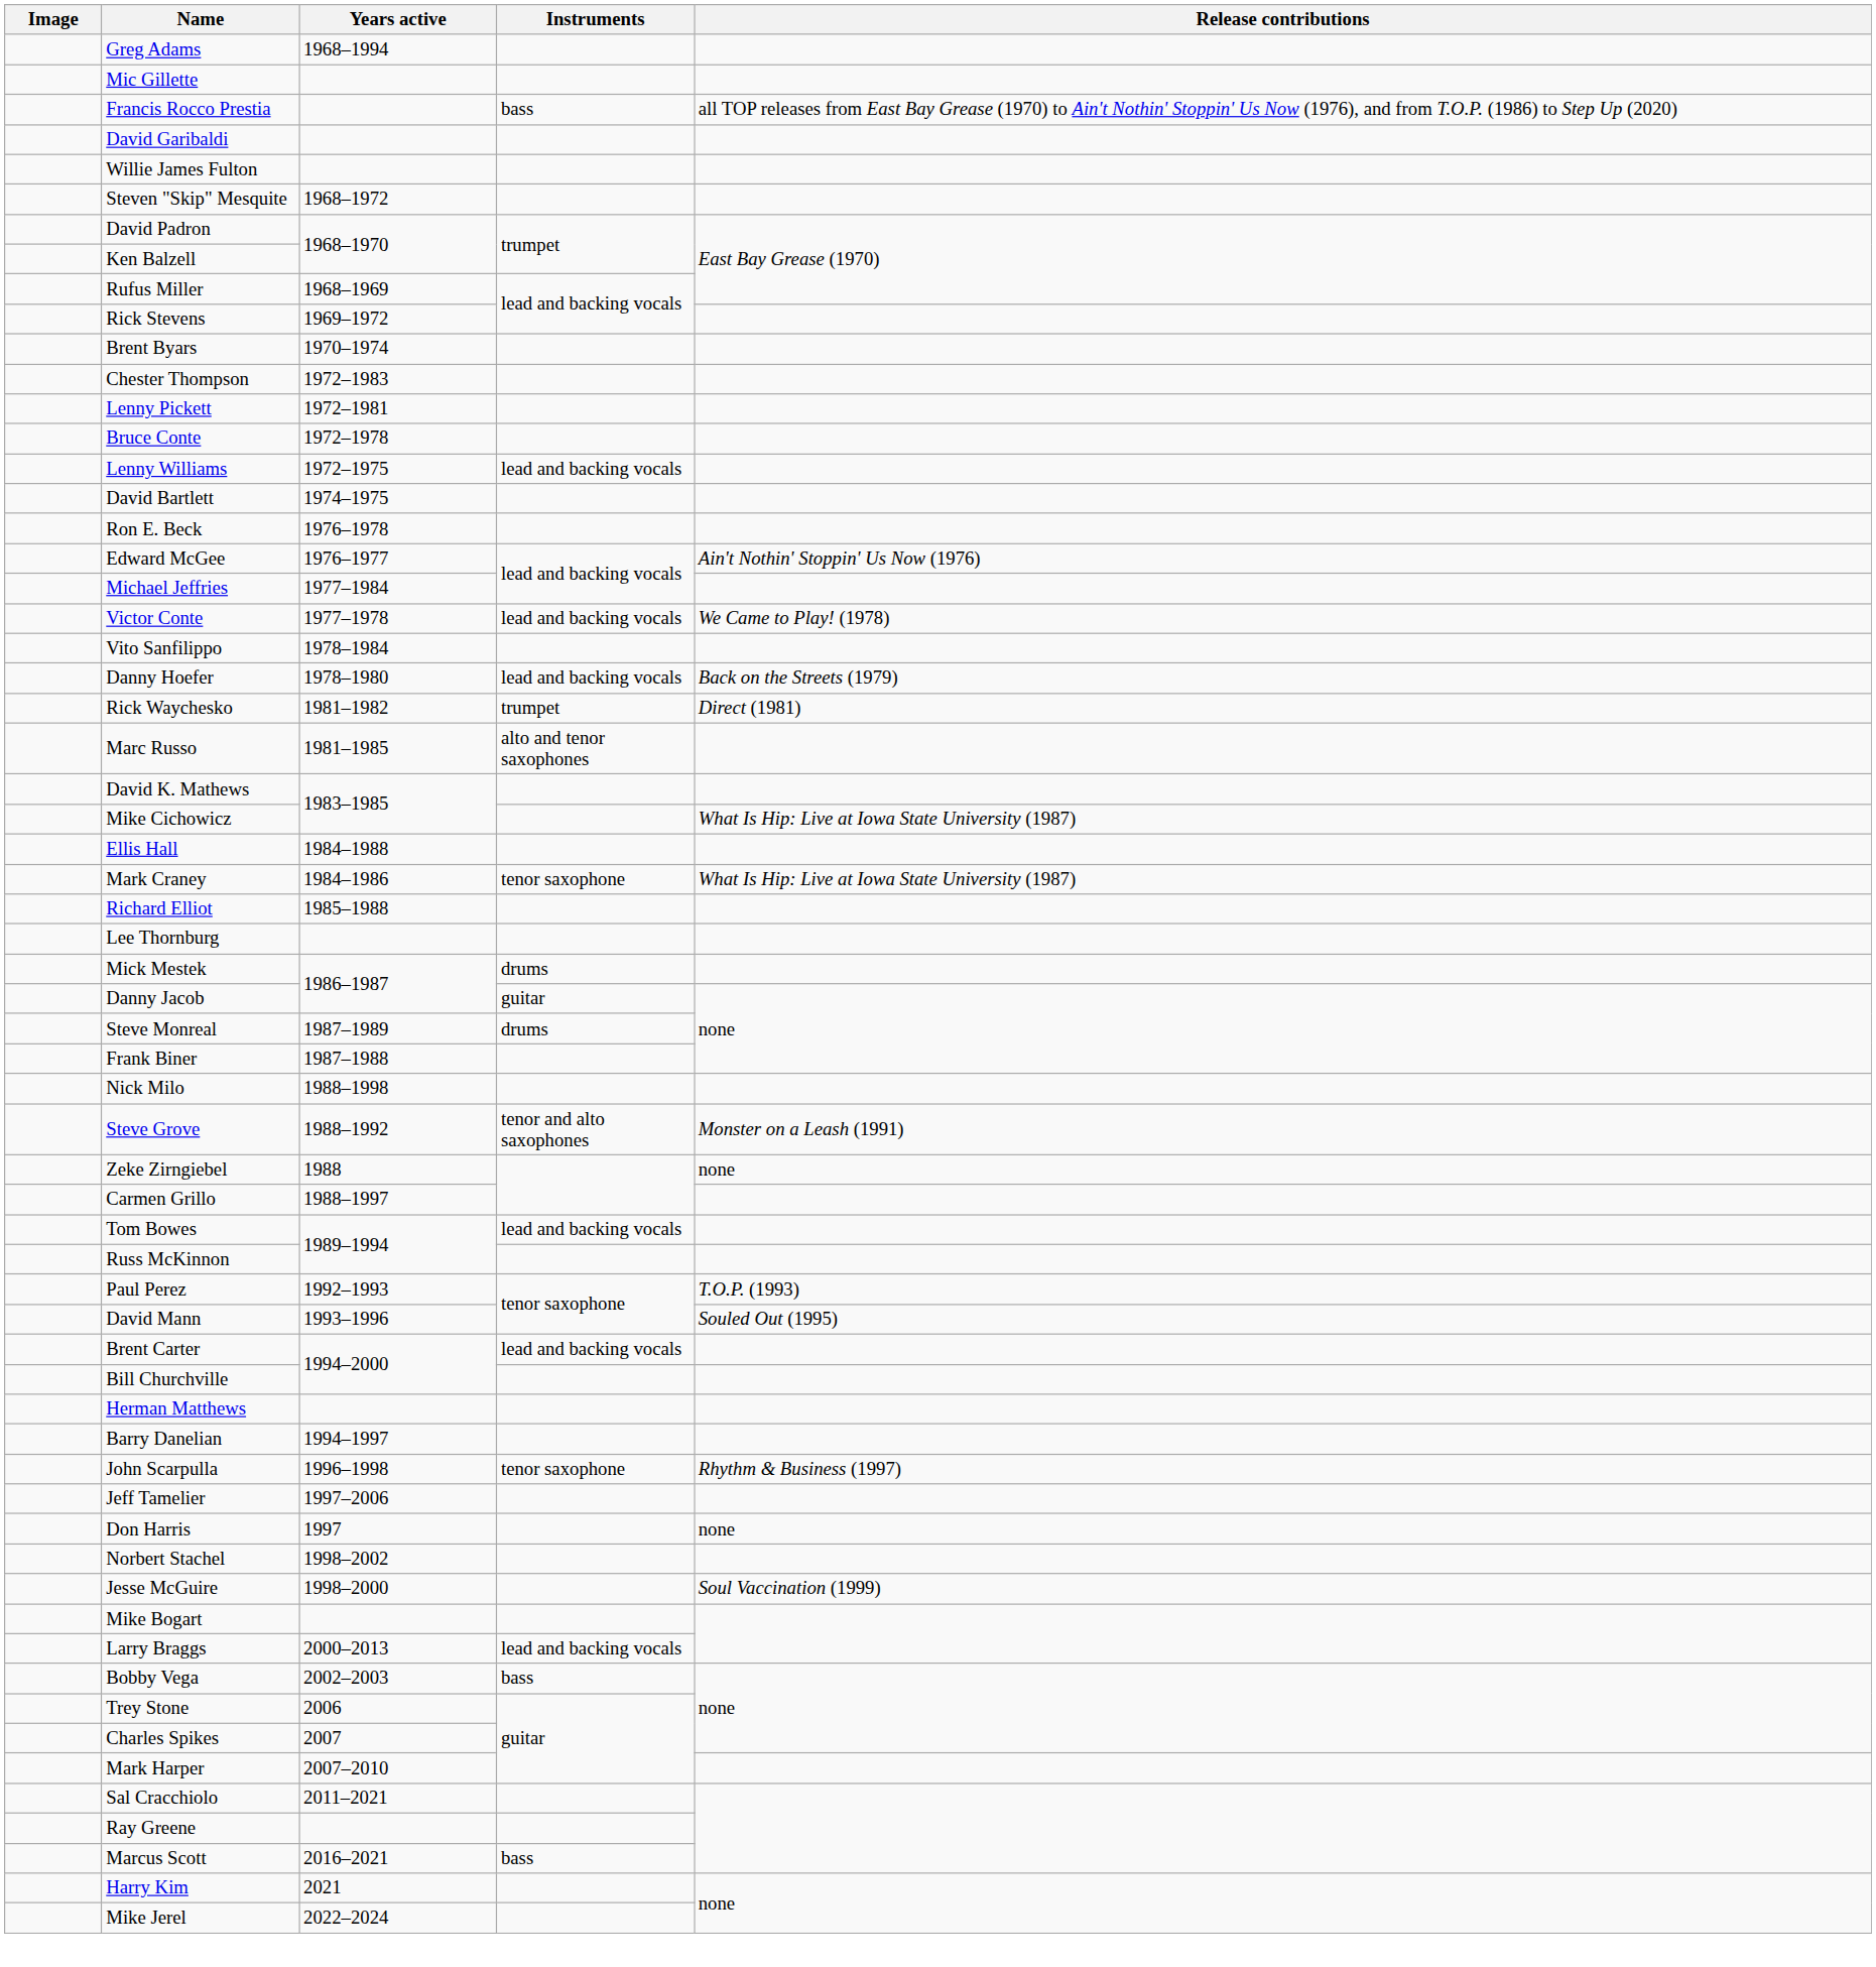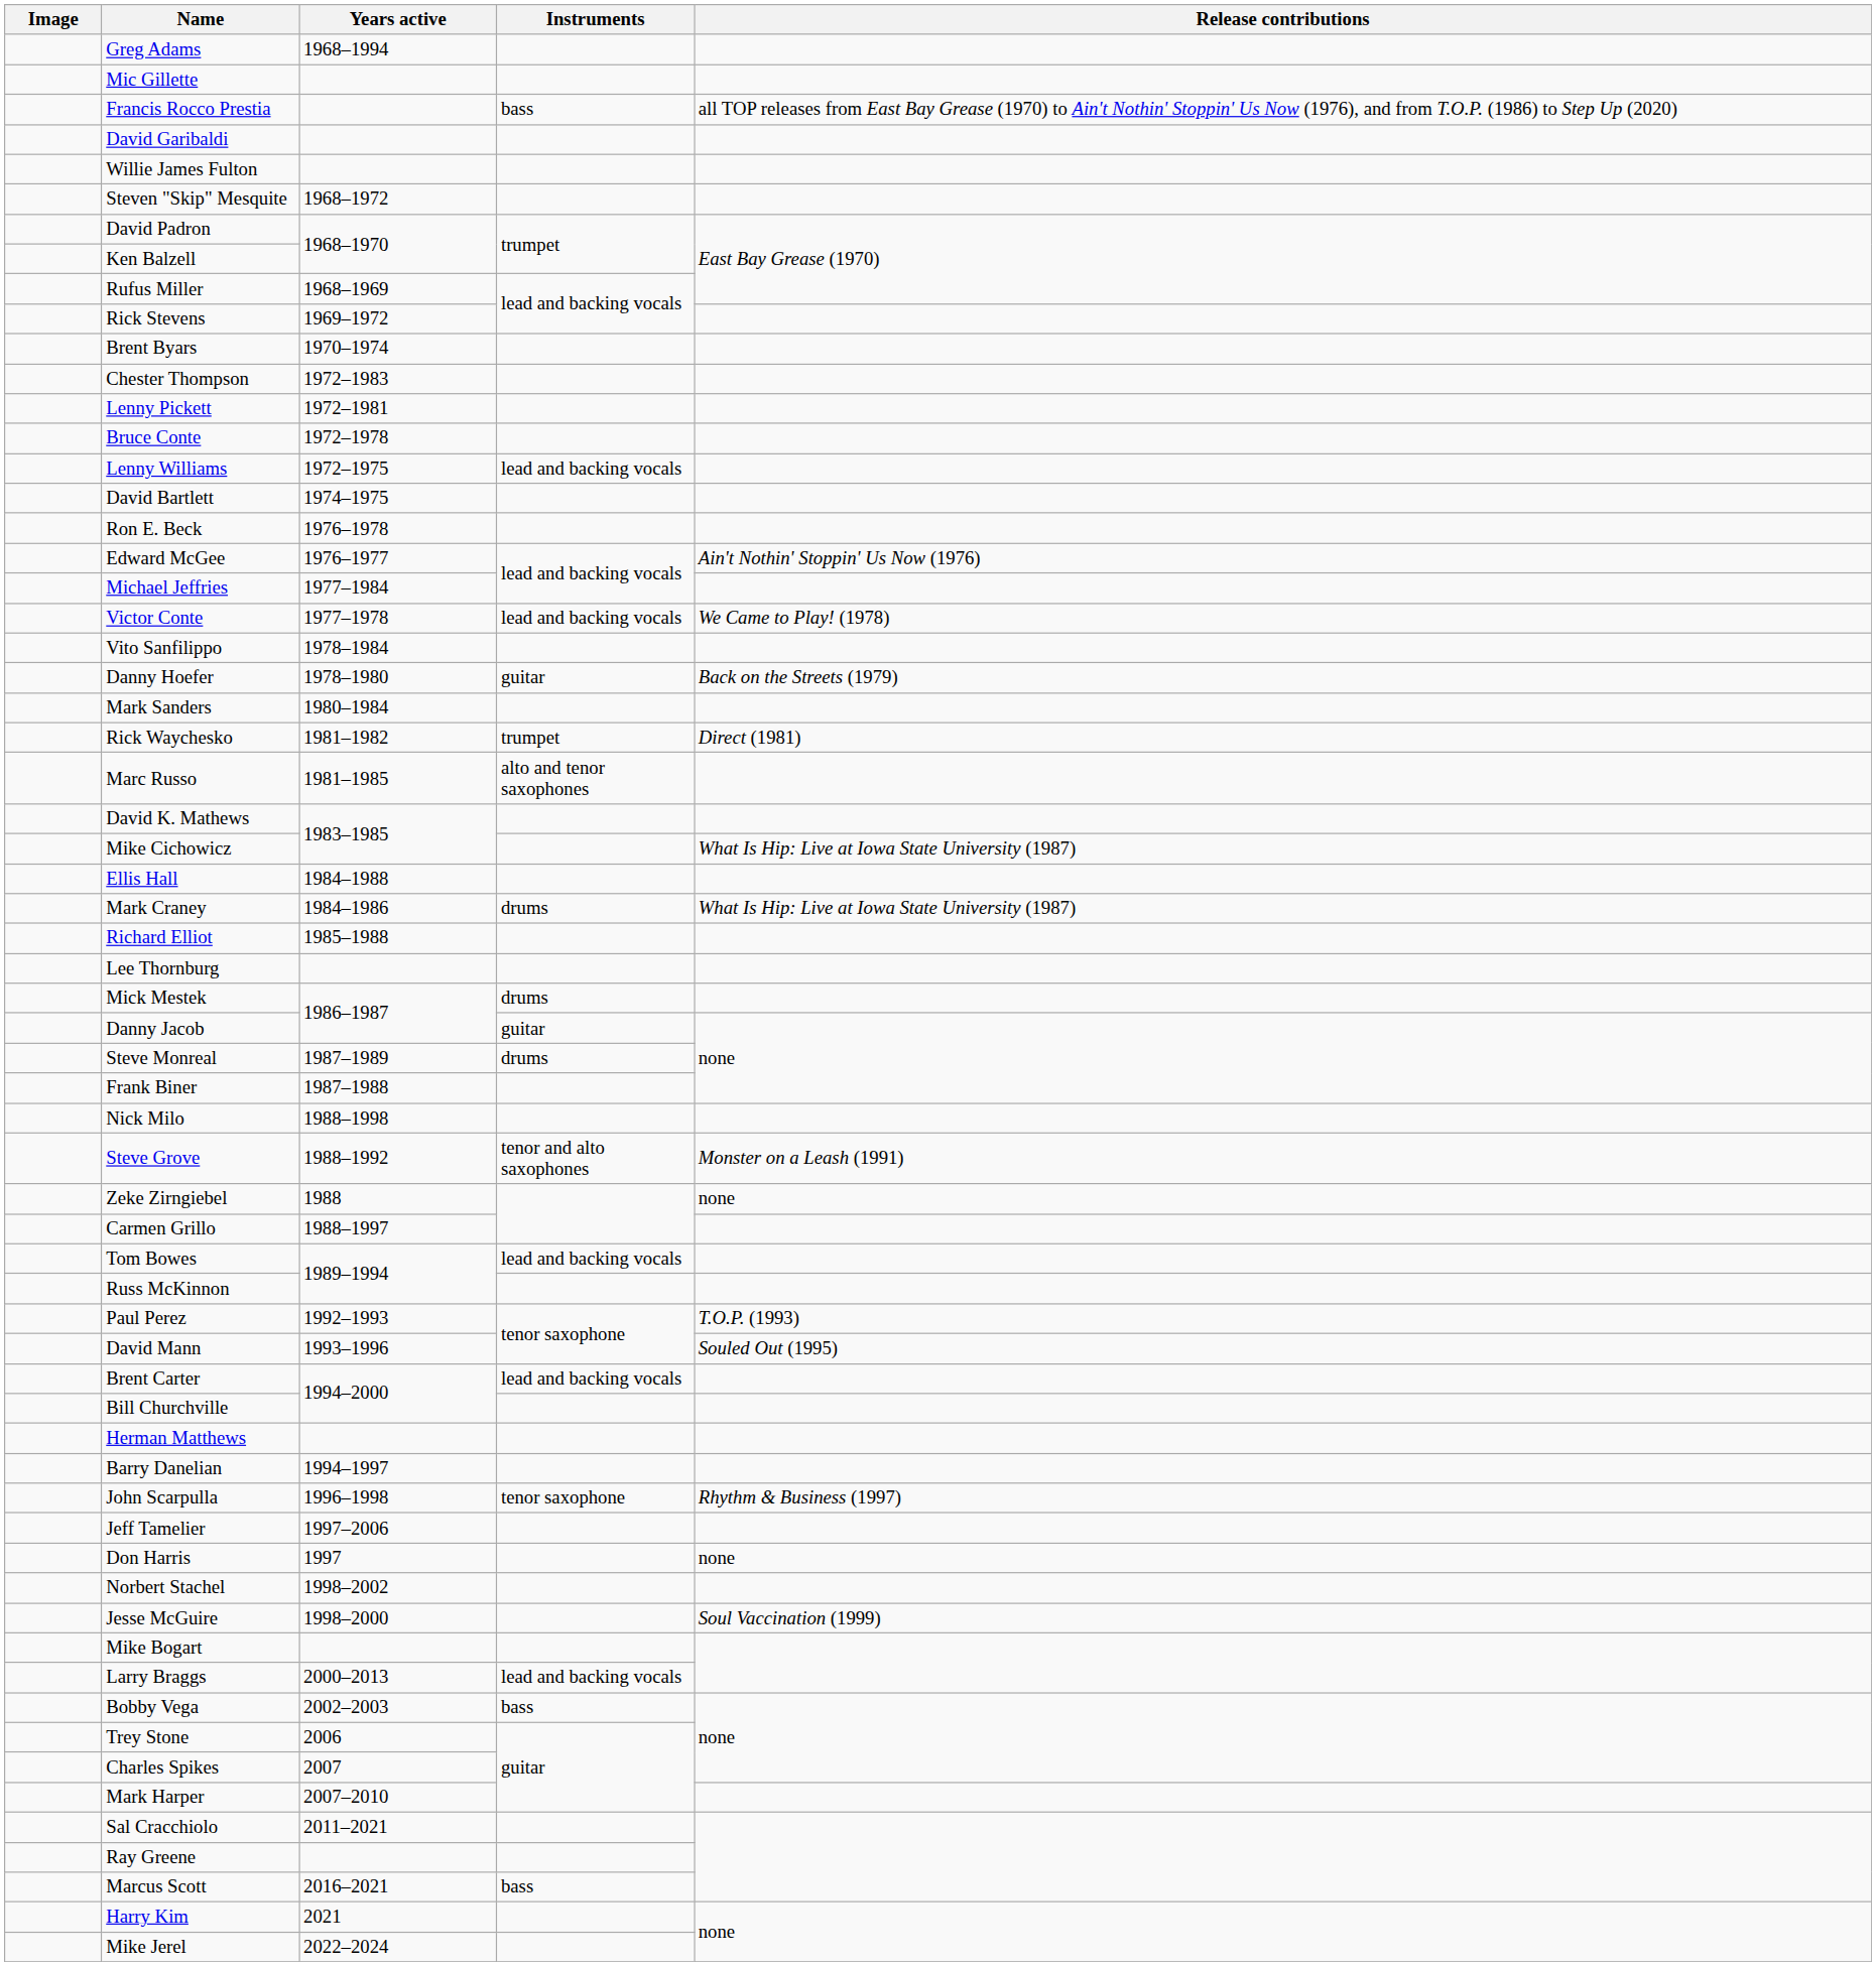 <table class="wikitable" border="1" width=100%>
 <tr>
 <th width="75">Image</th>
 <th width="160">Name</th>
 <th width="160">Years active</th>
 <th width="160">Instruments</th>
 <th>Release contributions</th>
 </tr>
 <tr>
 <td></td>
 <td><a href='#'>Greg Adams</a></td>
 <td>1968–1994</td>
 <td></td>
 <td></td>
 </tr>
 <tr>
 <td></td>
 <td><a href='#'>Mic Gillette</a></td>
 <td></td>
 <td></td>
 <td></td>
 </tr>
 <tr>
 <td></td>
 <td><a href='#'>Francis Rocco Prestia</a></td>
 <td></td>
 <td>bass</td>
 <td>all TOP releases from <em>East Bay Grease</em> (1970) to <em><a href='#'>Ain't Nothin' Stoppin' Us Now</a></em> (1976), and from <em>T.O.P.</em> (1986) to <em>Step Up</em> (2020) </td>
 </tr>
 <tr>
 <td></td>
 <td><a href='#'>David Garibaldi</a></td>
 <td></td>
 <td></td>
 <td></td>
 </tr>
 <tr>
 <td></td>
 <td>Willie James Fulton</td>
 <td></td>
 <td></td>
 <td></td>
 </tr>
 <tr>
 <td></td>
 <td>Steven "Skip" Mesquite</td>
 <td>1968–1972</td>
 <td></td>
 <td></td>
 </tr>
 <tr>
 <td></td>
 <td>David Padron</td>
 <td rowspan="2">1968–1970</td>
 <td rowspan="2">trumpet</td>
 <td rowspan="3"><em>East Bay Grease</em> (1970)</td>
 </tr>
 <tr>
 <td></td>
 <td>Ken Balzell</td>
 </tr>
 <tr>
 <td></td>
 <td>Rufus Miller</td>
 <td>1968–1969 </td>
 <td rowspan="2">lead and backing vocals</td>
 </tr>
 <tr>
 <td></td>
 <td>Rick Stevens</td>
 <td>1969–1972 </td>
 <td></td>
 </tr>
 <tr>
 <td></td>
 <td>Brent Byars</td>
 <td>1970–1974 </td>
 <td></td>
 <td></td>
 </tr>
 <tr>
 <td></td>
 <td>Chester Thompson</td>
 <td>1972–1983</td>
 <td></td>
 <td></td>
 </tr>
 <tr>
 <td></td>
 <td><a href='#'>Lenny Pickett</a></td>
 <td>1972–1981</td>
 <td></td>
 <td></td>
 </tr>
 <tr>
 <td></td>
 <td><a href='#'>Bruce Conte</a></td>
 <td>1972–1978 </td>
 <td></td>
 <td></td>
 </tr>
 <tr>
 <td></td>
 <td><a href='#'>Lenny Williams</a></td>
 <td>1972–1975</td>
 <td>lead and backing vocals</td>
 <td></td>
 </tr>
 <tr>
 <td></td>
 <td>David Bartlett</td>
 <td>1974–1975 </td>
 <td></td>
 <td></td>
 </tr>
 <tr>
 <td></td>
 <td>Ron E. Beck</td>
 <td>1976–1978</td>
 <td></td>
 <td></td>
 </tr>
 <tr>
 <td></td>
 <td>Edward McGee</td>
 <td>1976–1977 </td>
 <td rowspan="2">lead and backing vocals</td>
 <td><em>Ain't Nothin' Stoppin' Us Now</em> (1976)</td>
 </tr>
 <tr>
 <td></td>
 <td><a href='#'>Michael Jeffries</a></td>
 <td>1977–1984</td>
 <td></td>
 </tr>
 <tr>
 <td></td>
 <td><a href='#'>Victor Conte</a></td>
 <td>1977–1978</td>
 <td>lead and backing vocals</td>
 <td><em>We Came to Play!</em> (1978)</td>
 </tr>
 <tr>
 <td></td>
 <td>Vito Sanfilippo</td>
 <td>1978–1984</td>
 <td></td>
 <td></td>
 </tr>
 <tr>
 <td></td>
 <td>Danny Hoefer</td>
 <td>1978–1980</td>
-<td>lead and backing vocals</td>
+<td>guitar</td>
 <td><em>Back on the Streets</em> (1979)</td>
+</tr>
+<tr>
+<td></td>
+<td>Mark Sanders</td>
+<td>1980–1984</td>
+<td></td>
+<td></td>
 </tr>
 <tr>
 <td></td>
 <td>Rick Waychesko</td>
 <td>1981–1982</td>
 <td>trumpet</td>
 <td><em>Direct</em> (1981)</td>
 </tr>
 <tr>
 <td></td>
 <td>Marc Russo</td>
 <td>1981–1985</td>
 <td>alto and tenor saxophones</td>
 <td></td>
 </tr>
 <tr>
 <td></td>
 <td>David K. Mathews</td>
 <td rowspan="2">1983–1985</td>
 <td></td>
 <td></td>
 </tr>
 <tr>
 <td></td>
 <td>Mike Cichowicz</td>
 <td></td>
 <td><em>What Is Hip: Live at Iowa State University</em> (1987)</td>
 </tr>
 <tr>
 <td></td>
 <td><a href='#'>Ellis Hall</a></td>
 <td>1984–1988</td>
 <td></td>
 <td></td>
 </tr>
 <tr>
 <td></td>
 <td>Mark Craney</td>
 <td>1984–1986</td>
-<td>tenor saxophone</td>
+<td>drums</td>
 <td><em>What Is Hip: Live at Iowa State University</em> (1987)</td>
 </tr>
 <tr>
 <td></td>
 <td><a href='#'>Richard Elliot</a></td>
 <td>1985–1988</td>
 <td></td>
 <td></td>
 </tr>
 <tr>
 <td></td>
 <td>Lee Thornburg</td>
 <td></td>
 <td></td>
 <td></td>
 </tr>
 <tr>
 <td></td>
 <td>Mick Mestek</td>
 <td rowspan="2">1986–1987</td>
 <td>drums</td>
 <td></td>
 </tr>
 <tr>
 <td></td>
 <td>Danny Jacob</td>
 <td>guitar</td>
 <td rowspan="3">none</td>
 </tr>
 <tr>
 <td></td>
 <td>Steve Monreal</td>
 <td>1987–1989</td>
 <td>drums</td>
 </tr>
 <tr>
 <td></td>
 <td>Frank Biner</td>
 <td>1987–1988</td>
 <td></td>
 </tr>
 <tr>
 <td></td>
 <td>Nick Milo</td>
 <td>1988–1998</td>
 <td></td>
 <td></td>
 </tr>
 <tr>
 <td></td>
 <td><a href='#'>Steve Grove</a></td>
 <td>1988–1992</td>
 <td>tenor and alto saxophones</td>
 <td><em>Monster on a Leash</em> (1991)</td>
 </tr>
 <tr>
 <td></td>
 <td>Zeke Zirngiebel</td>
 <td>1988</td>
 <td rowspan="2"></td>
 <td>none</td>
 </tr>
 <tr>
 <td></td>
 <td>Carmen Grillo</td>
 <td>1988–1997</td>
 <td></td>
 </tr>
 <tr>
 <td></td>
 <td>Tom Bowes</td>
 <td rowspan="2">1989–1994</td>
 <td>lead and backing vocals</td>
 <td></td>
 </tr>
 <tr>
 <td></td>
 <td>Russ McKinnon</td>
 <td></td>
 <td></td>
 </tr>
 <tr>
 <td></td>
 <td>Paul Perez</td>
 <td>1992–1993</td>
 <td rowspan="2">tenor saxophone</td>
 <td><em>T.O.P.</em> (1993)</td>
 </tr>
 <tr>
 <td></td>
 <td>David Mann</td>
 <td>1993–1996</td>
 <td><em>Souled Out</em> (1995)</td>
 </tr>
 <tr>
 <td></td>
 <td>Brent Carter</td>
 <td rowspan="2">1994–2000</td>
 <td>lead and backing vocals</td>
 <td></td>
 </tr>
 <tr>
 <td></td>
 <td>Bill Churchville</td>
 <td></td>
 <td></td>
 </tr>
 <tr>
 <td></td>
 <td><a href='#'>Herman Matthews</a></td>
 <td></td>
 <td></td>
 <td></td>
 </tr>
 <tr>
 <td></td>
 <td>Barry Danelian</td>
 <td>1994–1997</td>
 <td></td>
 <td></td>
 </tr>
 <tr>
 <td></td>
 <td>John Scarpulla</td>
 <td>1996–1998</td>
 <td>tenor saxophone</td>
 <td><em>Rhythm & Business</em> (1997)</td>
 </tr>
 <tr>
 <td></td>
 <td>Jeff Tamelier</td>
 <td>1997–2006</td>
 <td></td>
 <td></td>
 </tr>
 <tr>
 <td></td>
 <td>Don Harris</td>
 <td>1997</td>
 <td></td>
 <td>none</td>
 </tr>
 <tr>
 <td></td>
 <td>Norbert Stachel</td>
 <td>1998–2002</td>
 <td></td>
 <td></td>
 </tr>
 <tr>
 <td></td>
 <td>Jesse McGuire</td>
 <td>1998–2000</td>
 <td></td>
 <td><em>Soul Vaccination</em> (1999)</td>
 </tr>
 <tr>
 <td></td>
 <td>Mike Bogart</td>
 <td></td>
 <td></td>
 <td rowspan="2"></td>
 </tr>
 <tr>
 <td></td>
 <td>Larry Braggs</td>
 <td>2000–2013</td>
 <td>lead and backing vocals</td>
 </tr>
 <tr>
 <td></td>
 <td>Bobby Vega</td>
 <td>2002–2003 </td>
 <td>bass</td>
 <td rowspan="3">none</td>
 </tr>
 <tr>
 <td></td>
 <td>Trey Stone</td>
 <td>2006</td>
 <td rowspan="3">guitar</td>
 </tr>
 <tr>
 <td></td>
 <td>Charles Spikes</td>
 <td>2007</td>
 </tr>
 <tr>
 <td></td>
 <td>Mark Harper</td>
 <td>2007–2010</td>
 <td></td>
 </tr>
 <tr>
 <td></td>
 <td>Sal Cracchiolo</td>
 <td>2011–2021</td>
 <td></td>
 <td rowspan="3"></td>
 </tr>
 <tr>
 <td></td>
 <td>Ray Greene</td>
 <td></td>
 <td></td>
 </tr>
 <tr>
 <td></td>
 <td>Marcus Scott</td>
 <td>2016–2021</td>
 <td>bass</td>
 </tr>
 <tr>
 <td></td>
 <td><a href='#'>Harry Kim</a></td>
 <td>2021</td>
 <td></td>
 <td rowspan="2">none</td>
 </tr>
 <tr>
 <td></td>
 <td>Mike Jerel</td>
 <td>2022–2024</td>
 <td></td>
 </tr>
 </table>
